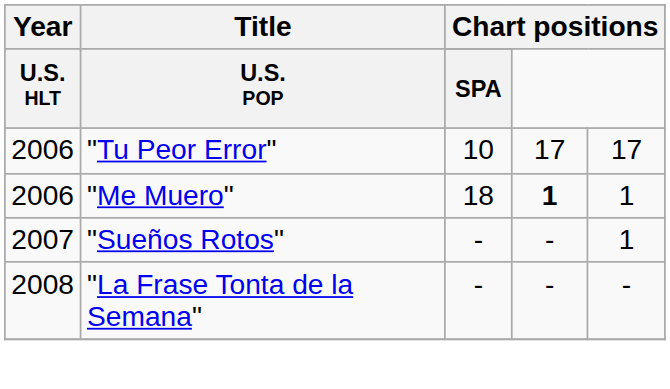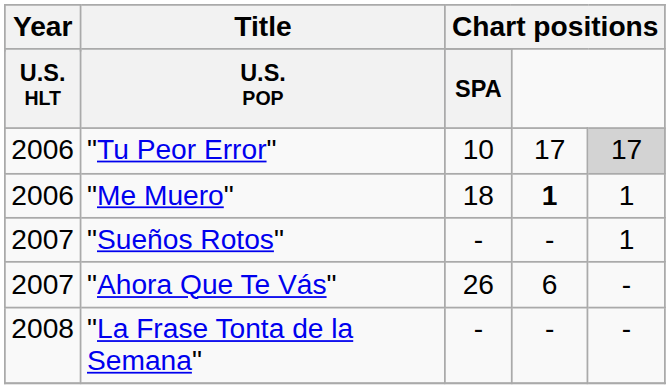 <table class="wikitable">
 <tr>
 <th width="25" rowspan="2">Year</th>
 <th width="200" rowspan="2">Title</th>
 <th colspan="3">Chart positions</th>
 </tr>
 <tr>
 </tr>
 <tr bgcolor="#F0F8FF">
 <th width="30"><small>U.S.<br> <sup>HLT</sup></small></th>
 <th width="30"><small>U.S.<br> <sup>POP</sup></small></th>
 <th width="30"><small>SPA</small></th>
 </tr>
 <tr>
 <td align="left" valign="top">2006</td>
 <td align="left" valign="top">"<a href='#'>Tu Peor Error</a>"</td>
 <td align="center" valign="top">10</td>
 <td align="center" valign="top">17</td>
-<td align="center" valign="top">17</td>
+<td align="center" valign="top" style="background: lightgrey;">17</td>
 </tr>
 <tr>
 <td align="left" valign="top">2006</td>
 <td align="left" valign="top">"<a href='#'>Me Muero</a>"</td>
 <td align="center" valign="top">18</td>
 <td align="center" valign="top"><strong>1</strong></td>
 <td align="center" valign="top">1</td>
 </tr>
 <tr>
 <td align="left" valign="top">2007</td>
 <td align="left" valign="top">"<a href='#'>Sueños Rotos</a>"</td>
 <td align="center" valign="top">-</td>
 <td align="center" valign="top">-</td>
 <td align="center" valign="top">1</td>
 </tr>
 <tr>
+<td align="left" valign="top">2007</td>
+<td align="left" valign="top">"<a href='#'>Ahora Que Te Vás</a>"</td>
+<td align="center" valign="top">26</td>
+<td align="center" valign="top">6</td>
+<td align="center" valign="top">-</td>
+</tr>
+<tr>
 <td align="left" valign="top">2008</td>
 <td align="left" valign="top">"<a href='#'>La Frase Tonta de la Semana</a>"</td>
 <td align="center" valign="top">-</td>
 <td align="center" valign="top">-</td>
 <td align="center" valign="top">-</td>
 </tr>
 <tr>
 </tr>
 </table>
